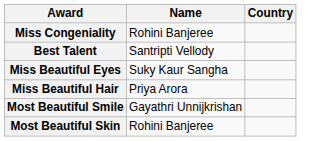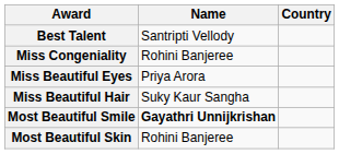 <table class="wikitable">
 <tr>
 <th>Award</th>
 <th>Name</th>
 <th>Country</th>
 </tr>
 <tr>
+<th>Best Talent</th>
+<td>Santripti Vellody</td>
+<td></td>
+</tr>
+<tr>
 <th>Miss Congeniality</th>
 <td>Rohini Banjeree</td>
 <td></td>
 </tr>
 <tr>
-<th>Best Talent</th>
-<td>Santripti Vellody</td>
+<th>Miss Beautiful Eyes</th>
+<td>Priya Arora</td>
 <td></td>
 </tr>
 <tr>
-<th>Miss Beautiful Eyes</th>
+<th>Miss Beautiful Hair</th>
 <td>Suky Kaur Sangha</td>
 <td></td>
 </tr>
 <tr>
-<th>Miss Beautiful Hair</th>
-<td>Priya Arora</td>
-<td></td>
-</tr>
-<tr>
 <th>Most Beautiful Smile</th>
-<td>Gayathri Unnijkrishan</td>
+<td><strong>Gayathri Unnijkrishan</strong></td>
 <td></td>
 </tr>
 <tr>
 <th>Most Beautiful Skin</th>
 <td>Rohini Banjeree</td>
 <td></td>
 </tr>
 </table>
